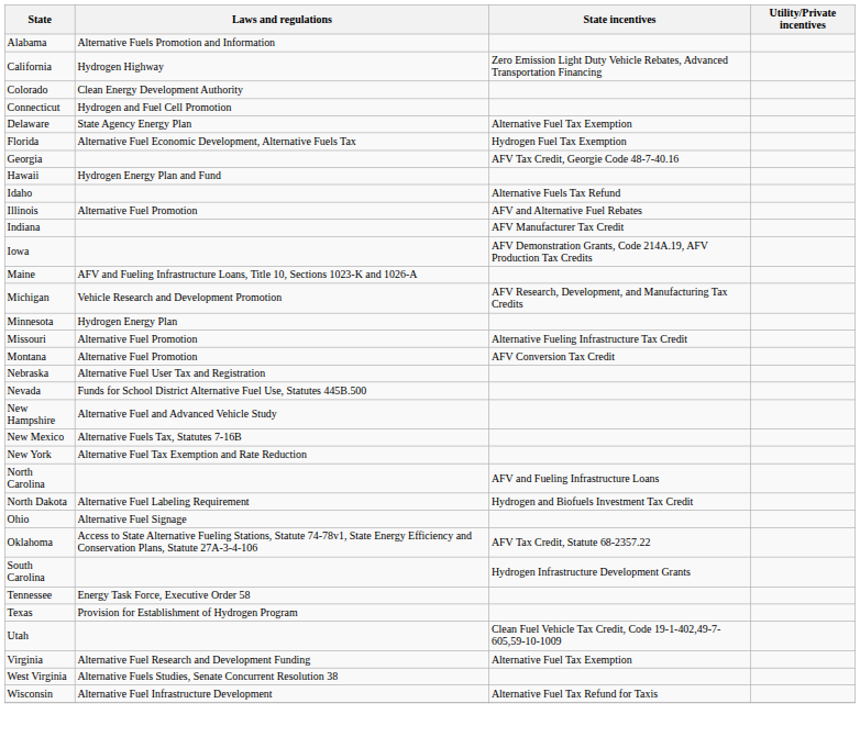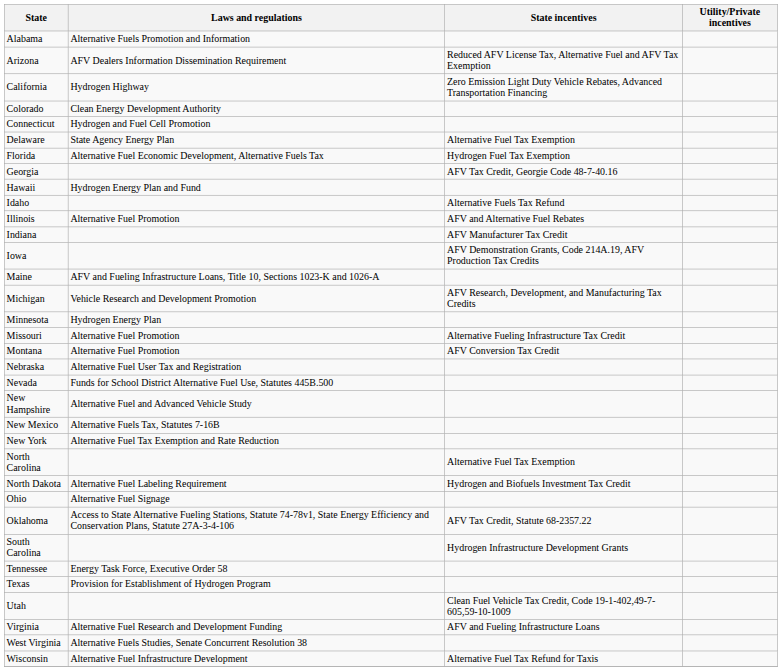 <table class="wikitable">
 <tr>
 <th>State</th>
 <th>Laws and regulations</th>
 <th>State incentives</th>
 <th>Utility/Private incentives</th>
 </tr>
 <tr>
 <td>Alabama</td>
 <td>Alternative Fuels Promotion and Information</td>
 <td></td>
+<td></td>
+</tr>
+<tr>
+<td>Arizona</td>
+<td>AFV Dealers Information Dissemination Requirement</td>
+<td>Reduced AFV License Tax, Alternative Fuel and AFV Tax Exemption</td>
 <td></td>
 </tr>
 <tr>
 <td>California</td>
 <td>Hydrogen Highway</td>
 <td>Zero Emission Light Duty Vehicle Rebates, Advanced Transportation Financing</td>
 <td></td>
 </tr>
 <tr>
 <td>Colorado</td>
 <td>Clean Energy Development Authority</td>
 <td></td>
 <td></td>
 </tr>
 <tr>
 <td>Connecticut</td>
 <td>Hydrogen and Fuel Cell Promotion</td>
 <td></td>
 <td></td>
 </tr>
 <tr>
 <td>Delaware</td>
 <td>State Agency Energy Plan</td>
 <td>Alternative Fuel Tax Exemption</td>
 <td></td>
 </tr>
 <tr>
 <td>Florida</td>
 <td>Alternative Fuel Economic Development, Alternative Fuels Tax</td>
 <td>Hydrogen Fuel Tax Exemption</td>
 <td></td>
 </tr>
 <tr>
 <td>Georgia</td>
 <td></td>
 <td>AFV Tax Credit, Georgie Code 48-7-40.16</td>
 <td></td>
 </tr>
 <tr>
 <td>Hawaii</td>
 <td>Hydrogen Energy Plan and Fund</td>
 <td></td>
 <td></td>
 </tr>
 <tr>
 <td>Idaho</td>
 <td></td>
 <td>Alternative Fuels Tax Refund</td>
 <td></td>
 </tr>
 <tr>
 <td>Illinois</td>
 <td>Alternative Fuel Promotion</td>
 <td>AFV and Alternative Fuel Rebates</td>
 <td></td>
 </tr>
 <tr>
 <td>Indiana</td>
 <td></td>
 <td>AFV Manufacturer Tax Credit</td>
 <td></td>
 </tr>
 <tr>
 <td>Iowa</td>
 <td></td>
 <td>AFV Demonstration Grants, Code 214A.19, AFV Production Tax Credits</td>
 <td></td>
 </tr>
 <tr>
 <td>Maine</td>
 <td>AFV and Fueling Infrastructure Loans, Title 10, Sections 1023-K and 1026-A</td>
 <td></td>
 <td></td>
 </tr>
 <tr>
 <td>Michigan</td>
 <td>Vehicle Research and Development Promotion</td>
 <td>AFV Research, Development, and Manufacturing Tax Credits</td>
 <td></td>
 </tr>
 <tr>
 <td>Minnesota</td>
 <td>Hydrogen Energy Plan</td>
 <td></td>
 <td></td>
 </tr>
 <tr>
 <td>Missouri</td>
 <td>Alternative Fuel Promotion</td>
 <td>Alternative Fueling Infrastructure Tax Credit</td>
 <td></td>
 </tr>
 <tr>
 <td>Montana</td>
 <td>Alternative Fuel Promotion</td>
 <td>AFV Conversion Tax Credit</td>
 <td></td>
 </tr>
 <tr>
 <td>Nebraska</td>
 <td>Alternative Fuel User Tax and Registration</td>
 <td></td>
 <td></td>
 </tr>
 <tr>
 <td>Nevada</td>
 <td>Funds for School District Alternative Fuel Use, Statutes 445B.500</td>
 <td></td>
 <td></td>
 </tr>
 <tr>
 <td>New Hampshire</td>
 <td>Alternative Fuel and Advanced Vehicle Study</td>
 <td></td>
 <td></td>
 </tr>
 <tr>
 <td>New Mexico</td>
 <td>Alternative Fuels Tax, Statutes 7-16B</td>
 <td></td>
 <td></td>
 </tr>
 <tr>
 <td>New York</td>
 <td>Alternative Fuel Tax Exemption and Rate Reduction</td>
 <td></td>
 <td></td>
 </tr>
 <tr>
 <td>North Carolina</td>
 <td></td>
-<td>AFV and Fueling Infrastructure Loans</td>
+<td>Alternative Fuel Tax Exemption</td>
 <td></td>
 </tr>
 <tr>
 <td>North Dakota</td>
 <td>Alternative Fuel Labeling Requirement</td>
 <td>Hydrogen and Biofuels Investment Tax Credit</td>
 <td></td>
 </tr>
 <tr>
 <td>Ohio</td>
 <td>Alternative Fuel Signage</td>
 <td></td>
 <td></td>
 </tr>
 <tr>
 <td>Oklahoma</td>
 <td>Access to State Alternative Fueling Stations, Statute 74-78v1, State Energy Efficiency and Conservation Plans, Statute 27A-3-4-106</td>
 <td>AFV Tax Credit, Statute 68-2357.22</td>
 <td></td>
 </tr>
 <tr>
 <td>South Carolina</td>
 <td></td>
 <td>Hydrogen Infrastructure Development Grants</td>
 <td></td>
 </tr>
 <tr>
 <td>Tennessee</td>
 <td>Energy Task Force, Executive Order 58</td>
 <td></td>
 <td></td>
 </tr>
 <tr>
 <td>Texas</td>
 <td>Provision for Establishment of Hydrogen Program</td>
 <td></td>
 <td></td>
 </tr>
 <tr>
 <td>Utah</td>
 <td></td>
 <td>Clean Fuel Vehicle Tax Credit, Code 19-1-402,49-7-605,59-10-1009</td>
 <td></td>
 </tr>
 <tr>
 <td>Virginia</td>
 <td>Alternative Fuel Research and Development Funding</td>
-<td>Alternative Fuel Tax Exemption</td>
+<td>AFV and Fueling Infrastructure Loans</td>
 <td></td>
 </tr>
 <tr>
 <td>West Virginia</td>
 <td>Alternative Fuels Studies, Senate Concurrent Resolution 38</td>
 <td></td>
 <td></td>
 </tr>
 <tr>
 <td>Wisconsin</td>
 <td>Alternative Fuel Infrastructure Development</td>
 <td>Alternative Fuel Tax Refund for Taxis</td>
 <td></td>
 </tr>
 <tr>
 </tr>
 </table>
